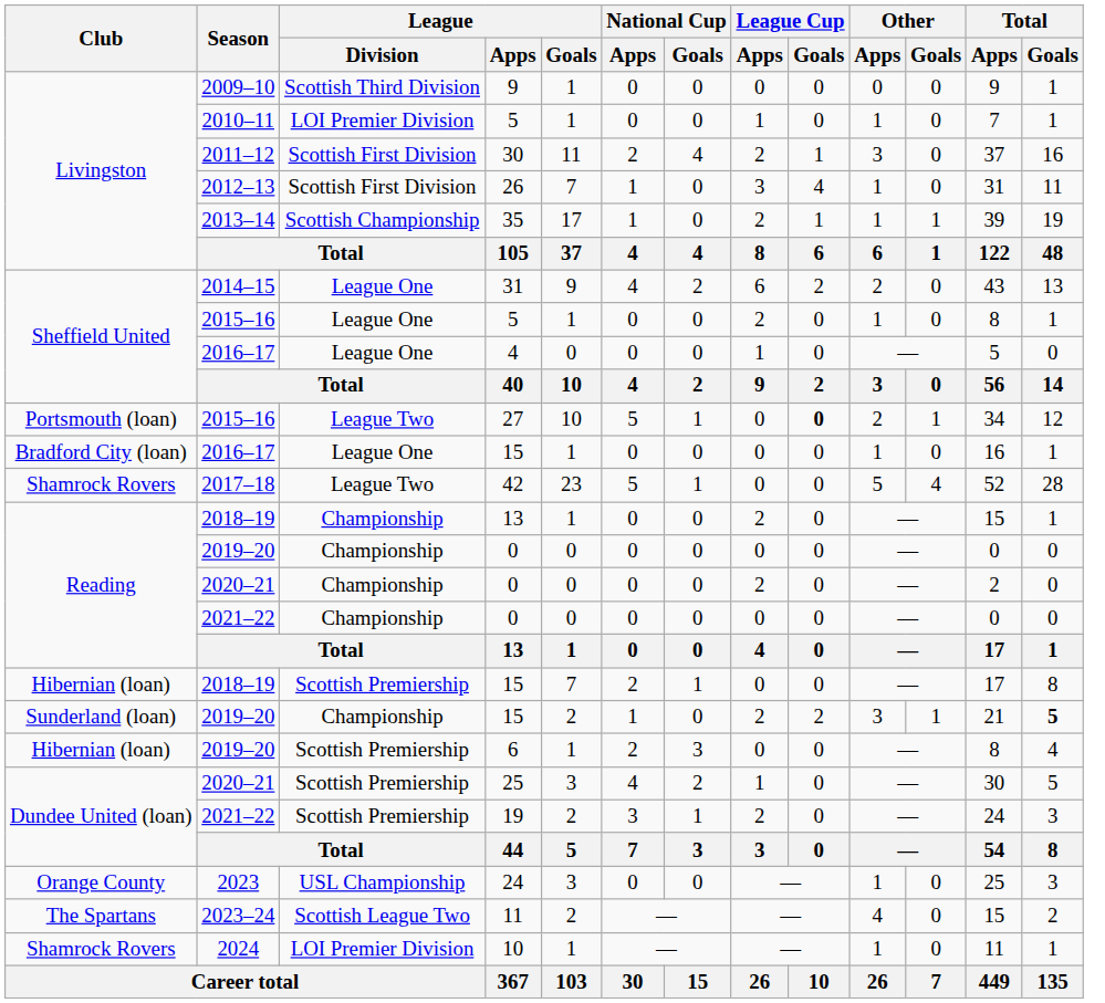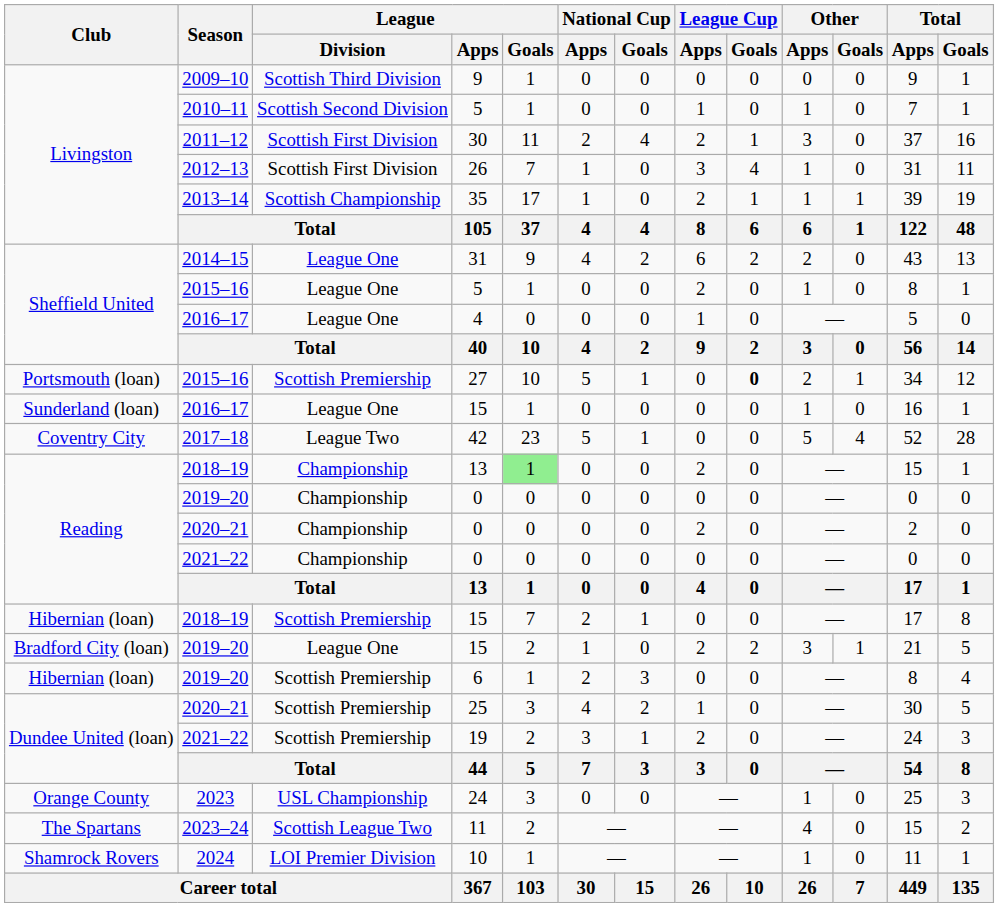 <table class="wikitable" style="text-align:center">
 <tr>
 <th rowspan="2">Club</th>
 <th rowspan="2">Season</th>
 <th colspan="3">League</th>
 <th colspan="2">National Cup</th>
 <th colspan="2"><a href='#'>League Cup</a></th>
 <th colspan="2">Other</th>
 <th colspan="2">Total</th>
 </tr>
 <tr>
 <th>Division</th>
 <th>Apps</th>
 <th>Goals</th>
 <th>Apps</th>
 <th>Goals</th>
 <th>Apps</th>
 <th>Goals</th>
 <th>Apps</th>
 <th>Goals</th>
 <th>Apps</th>
 <th>Goals</th>
 </tr>
 <tr>
 <td rowspan="6"><a href='#'>Livingston</a></td>
 <td><a href='#'>2009–10</a></td>
 <td><a href='#'>Scottish Third Division</a></td>
 <td>9</td>
 <td>1</td>
 <td>0</td>
 <td>0</td>
 <td>0</td>
 <td>0</td>
 <td>0</td>
 <td>0</td>
 <td>9</td>
 <td>1</td>
 </tr>
 <tr>
 <td><a href='#'>2010–11</a></td>
-<td><a href='#'>LOI Premier Division</a></td>
+<td><a href='#'>Scottish Second Division</a></td>
 <td>5</td>
 <td>1</td>
 <td>0</td>
 <td>0</td>
 <td>1</td>
 <td>0</td>
 <td>1</td>
 <td>0</td>
 <td>7</td>
 <td>1</td>
 </tr>
 <tr>
 <td><a href='#'>2011–12</a></td>
 <td><a href='#'>Scottish First Division</a></td>
 <td>30</td>
 <td>11</td>
 <td>2</td>
 <td>4</td>
 <td>2</td>
 <td>1</td>
 <td>3</td>
 <td>0</td>
 <td>37</td>
 <td>16</td>
 </tr>
 <tr>
 <td><a href='#'>2012–13</a></td>
 <td>Scottish First Division</td>
 <td>26</td>
 <td>7</td>
 <td>1</td>
 <td>0</td>
 <td>3</td>
 <td>4</td>
 <td>1</td>
 <td>0</td>
 <td>31</td>
 <td>11</td>
 </tr>
 <tr>
 <td><a href='#'>2013–14</a></td>
 <td><a href='#'>Scottish Championship</a></td>
 <td>35</td>
 <td>17</td>
 <td>1</td>
 <td>0</td>
 <td>2</td>
 <td>1</td>
 <td>1</td>
 <td>1</td>
 <td>39</td>
 <td>19</td>
 </tr>
 <tr>
 <th colspan="2">Total</th>
 <th>105</th>
 <th>37</th>
 <th>4</th>
 <th>4</th>
 <th>8</th>
 <th>6</th>
 <th>6</th>
 <th>1</th>
 <th>122</th>
 <th>48</th>
 </tr>
 <tr>
 <td rowspan="4"><a href='#'>Sheffield United</a></td>
 <td><a href='#'>2014–15</a></td>
 <td><a href='#'>League One</a></td>
 <td>31</td>
 <td>9</td>
 <td>4</td>
 <td>2</td>
 <td>6</td>
 <td>2</td>
 <td>2</td>
 <td>0</td>
 <td>43</td>
 <td>13</td>
 </tr>
 <tr>
 <td><a href='#'>2015–16</a></td>
 <td>League One</td>
 <td>5</td>
 <td>1</td>
 <td>0</td>
 <td>0</td>
 <td>2</td>
 <td>0</td>
 <td>1</td>
 <td>0</td>
 <td>8</td>
 <td>1</td>
 </tr>
 <tr>
 <td><a href='#'>2016–17</a></td>
 <td>League One</td>
 <td>4</td>
 <td>0</td>
 <td>0</td>
 <td>0</td>
 <td>1</td>
 <td>0</td>
 <td colspan=2>—</td>
 <td>5</td>
 <td>0</td>
 </tr>
 <tr>
 <th colspan="2">Total</th>
 <th>40</th>
 <th>10</th>
 <th>4</th>
 <th>2</th>
 <th>9</th>
 <th>2</th>
 <th>3</th>
 <th>0</th>
 <th>56</th>
 <th>14</th>
 </tr>
 <tr>
 <td><a href='#'>Portsmouth</a> (loan)</td>
 <td><a href='#'>2015–16</a></td>
-<td><a href='#'>League Two</a></td>
+<td><a href='#'>Scottish Premiership</a></td>
 <td>27</td>
 <td>10</td>
 <td>5</td>
 <td>1</td>
 <td>0</td>
 <td><strong>0</strong></td>
 <td>2</td>
 <td>1</td>
 <td>34</td>
 <td>12</td>
 </tr>
 <tr>
-<td><a href='#'>Bradford City</a> (loan)</td>
+<td><a href='#'>Sunderland</a> (loan)</td>
 <td><a href='#'>2016–17</a></td>
 <td>League One</td>
 <td>15</td>
 <td>1</td>
 <td>0</td>
 <td>0</td>
 <td>0</td>
 <td>0</td>
 <td>1</td>
 <td>0</td>
 <td>16</td>
 <td>1</td>
 </tr>
 <tr>
-<td><a href='#'>Shamrock Rovers</a></td>
+<td><a href='#'>Coventry City</a></td>
 <td><a href='#'>2017–18</a></td>
 <td>League Two</td>
 <td>42</td>
 <td>23</td>
 <td>5</td>
 <td>1</td>
 <td>0</td>
 <td>0</td>
 <td>5</td>
 <td>4</td>
 <td>52</td>
 <td>28</td>
 </tr>
 <tr>
 <td rowspan=5><a href='#'>Reading</a></td>
 <td><a href='#'>2018–19</a></td>
 <td><a href='#'>Championship</a></td>
 <td>13</td>
-<td>1</td>
+<td style="background: lightgreen;">1</td>
 <td>0</td>
 <td>0</td>
 <td>2</td>
 <td>0</td>
 <td colspan=2>—</td>
 <td>15</td>
 <td>1</td>
 </tr>
 <tr>
 <td><a href='#'>2019–20</a></td>
 <td>Championship</td>
 <td>0</td>
 <td>0</td>
 <td>0</td>
 <td>0</td>
 <td>0</td>
 <td>0</td>
 <td colspan=2>—</td>
 <td>0</td>
 <td>0</td>
 </tr>
 <tr>
 <td><a href='#'>2020–21</a></td>
 <td>Championship</td>
 <td>0</td>
 <td>0</td>
 <td>0</td>
 <td>0</td>
 <td>2</td>
 <td>0</td>
 <td colspan=2>—</td>
 <td>2</td>
 <td>0</td>
 </tr>
 <tr>
 <td><a href='#'>2021–22</a></td>
 <td>Championship</td>
 <td>0</td>
 <td>0</td>
 <td>0</td>
 <td>0</td>
 <td>0</td>
 <td>0</td>
 <td colspan=2>—</td>
 <td>0</td>
 <td>0</td>
 </tr>
 <tr>
 <th colspan="2">Total</th>
 <th>13</th>
 <th>1</th>
 <th>0</th>
 <th>0</th>
 <th>4</th>
 <th>0</th>
 <th colspan="2">—</th>
 <th>17</th>
 <th>1</th>
 </tr>
 <tr>
 <td><a href='#'>Hibernian</a> (loan)</td>
 <td><a href='#'>2018–19</a></td>
 <td><a href='#'>Scottish Premiership</a></td>
 <td>15</td>
 <td>7</td>
 <td>2</td>
 <td>1</td>
 <td>0</td>
 <td>0</td>
 <td colspan=2>—</td>
 <td>17</td>
 <td>8</td>
 </tr>
 <tr>
-<td><a href='#'>Sunderland</a> (loan)</td>
+<td><a href='#'>Bradford City</a> (loan)</td>
 <td><a href='#'>2019–20</a></td>
-<td>Championship</td>
+<td>League One</td>
 <td>15</td>
 <td>2</td>
 <td>1</td>
 <td>0</td>
 <td>2</td>
 <td>2</td>
 <td>3</td>
 <td>1</td>
 <td>21</td>
-<td><strong>5</strong></td>
+<td>5</td>
 </tr>
 <tr>
 <td><a href='#'>Hibernian</a> (loan)</td>
 <td><a href='#'>2019–20</a></td>
 <td>Scottish Premiership</td>
 <td>6</td>
 <td>1</td>
 <td>2</td>
 <td>3</td>
 <td>0</td>
 <td>0</td>
 <td colspan=2>—</td>
 <td>8</td>
 <td>4</td>
 </tr>
 <tr>
 <td rowspan="3"><a href='#'>Dundee United</a> (loan)</td>
 <td><a href='#'>2020–21</a></td>
 <td>Scottish Premiership</td>
 <td>25</td>
 <td>3</td>
 <td>4</td>
 <td>2</td>
 <td>1</td>
 <td>0</td>
 <td colspan=2>—</td>
 <td>30</td>
 <td>5</td>
 </tr>
 <tr>
 <td><a href='#'>2021–22</a></td>
 <td>Scottish Premiership</td>
 <td>19</td>
 <td>2</td>
 <td>3</td>
 <td>1</td>
 <td>2</td>
 <td>0</td>
 <td colspan="2">—</td>
 <td>24</td>
 <td>3</td>
 </tr>
 <tr>
 <th colspan="2">Total</th>
 <th>44</th>
 <th>5</th>
 <th>7</th>
 <th>3</th>
 <th>3</th>
 <th>0</th>
 <th colspan="2">—</th>
 <th>54</th>
 <th>8</th>
 </tr>
 <tr>
 <td><a href='#'>Orange County</a></td>
 <td><a href='#'>2023</a></td>
 <td><a href='#'>USL Championship</a></td>
 <td>24</td>
 <td>3</td>
 <td>0</td>
 <td>0</td>
 <td colspan=2>—</td>
 <td>1</td>
 <td>0</td>
 <td>25</td>
 <td>3</td>
 </tr>
 <tr>
 <td><a href='#'>The Spartans</a></td>
 <td><a href='#'>2023–24</a></td>
 <td><a href='#'>Scottish League Two</a></td>
 <td>11</td>
 <td>2</td>
 <td colspan=2>—</td>
 <td colspan=2>—</td>
 <td>4</td>
 <td>0</td>
 <td>15</td>
 <td>2</td>
 </tr>
 <tr>
 <td><a href='#'>Shamrock Rovers</a></td>
 <td><a href='#'>2024</a></td>
 <td><a href='#'>LOI Premier Division</a></td>
 <td>10</td>
 <td>1</td>
 <td colspan=2>—</td>
 <td colspan=2>—</td>
 <td>1</td>
 <td>0</td>
 <td>11</td>
 <td>1</td>
 </tr>
 <tr>
 <th colspan="3">Career total</th>
 <th>367</th>
 <th>103</th>
 <th>30</th>
 <th>15</th>
 <th>26</th>
 <th>10</th>
 <th>26</th>
 <th>7</th>
 <th>449</th>
 <th>135</th>
 </tr>
 </table>
